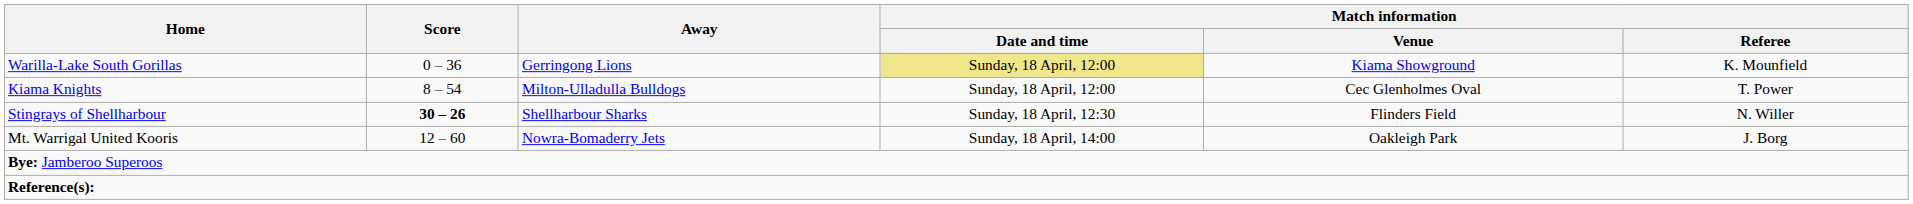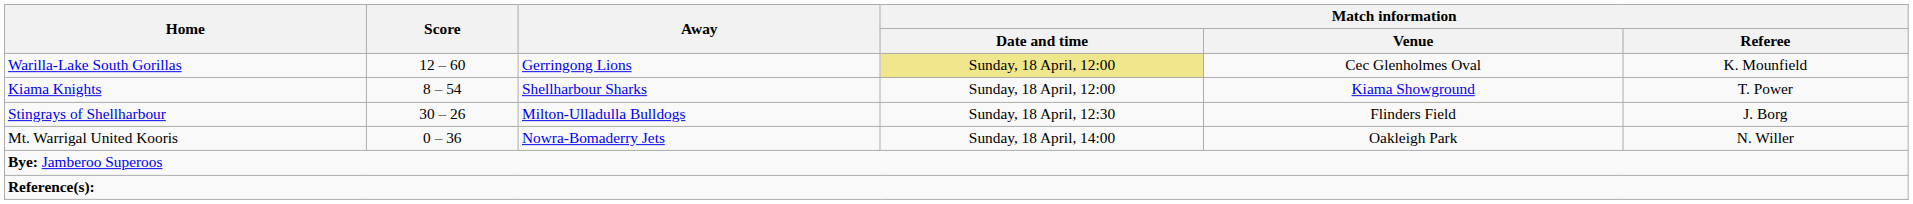 <table class="wikitable" width="100% text-align:center;">
 <tr>
 <th rowspan="2" width="19%">Home</th>
 <th rowspan="2" width="8%">Score</th>
 <th rowspan="2" width="19%">Away</th>
 <th colspan="3">Match information</th>
 </tr>
 <tr bgcolor="#CCCCCC">
 <th width="17%">Date and time</th>
 <th width="22%">Venue</th>
 <th>Referee</th>
 </tr>
 <tr>
 <td> <a href='#'>Warilla-Lake South Gorillas</a></td>
-<td style="text-align:center;">0 – 36</td>
+<td style="text-align:center;">12 – 60</td>
 <td> <a href='#'>Gerringong Lions</a></td>
 <td style="background: khaki; text-align:center;">Sunday, 18 April, 12:00</td>
-<td style="text-align:center;"><a href='#'>Kiama Showground</a></td>
+<td style="text-align:center;">Cec Glenholmes Oval</td>
 <td style="text-align:center;">K. Mounfield</td>
 </tr>
 <tr>
 <td> <a href='#'>Kiama Knights</a></td>
 <td style="text-align:center;">8 – 54</td>
-<td> <a href='#'>Milton-Ulladulla Bulldogs</a></td>
+<td> <a href='#'>Shellharbour Sharks</a></td>
 <td style="text-align:center;">Sunday, 18 April, 12:00</td>
-<td style="text-align:center;">Cec Glenholmes Oval</td>
+<td style="text-align:center;"><a href='#'>Kiama Showground</a></td>
 <td style="text-align:center;">T. Power</td>
 </tr>
 <tr>
 <td> <a href='#'>Stingrays of Shellharbour</a></td>
-<td style="text-align:center;"><strong>30 – 26</strong></td>
-<td> <a href='#'>Shellharbour Sharks</a></td>
+<td style="text-align:center;">30 – 26</td>
+<td> <a href='#'>Milton-Ulladulla Bulldogs</a></td>
 <td style="text-align:center;">Sunday, 18 April, 12:30</td>
 <td style="text-align:center;">Flinders Field</td>
-<td style="text-align:center;">N. Willer</td>
+<td style="text-align:center;">J. Borg</td>
 </tr>
 <tr>
 <td> Mt. Warrigal United Kooris</td>
-<td style="text-align:center;">12 – 60</td>
+<td style="text-align:center;">0 – 36</td>
 <td> <a href='#'>Nowra-Bomaderry Jets</a></td>
 <td style="text-align:center;">Sunday, 18 April, 14:00</td>
 <td style="text-align:center;">Oakleigh Park</td>
-<td style="text-align:center;">J. Borg</td>
+<td style="text-align:center;">N. Willer</td>
 </tr>
 <tr>
 <td colspan="6" align="centre"><strong>Bye:</strong>  <a href='#'>Jamberoo Superoos</a></td>
 </tr>
 <tr>
 <td colspan="6"><strong>Reference(s):</strong> </td>
 </tr>
 </table>
